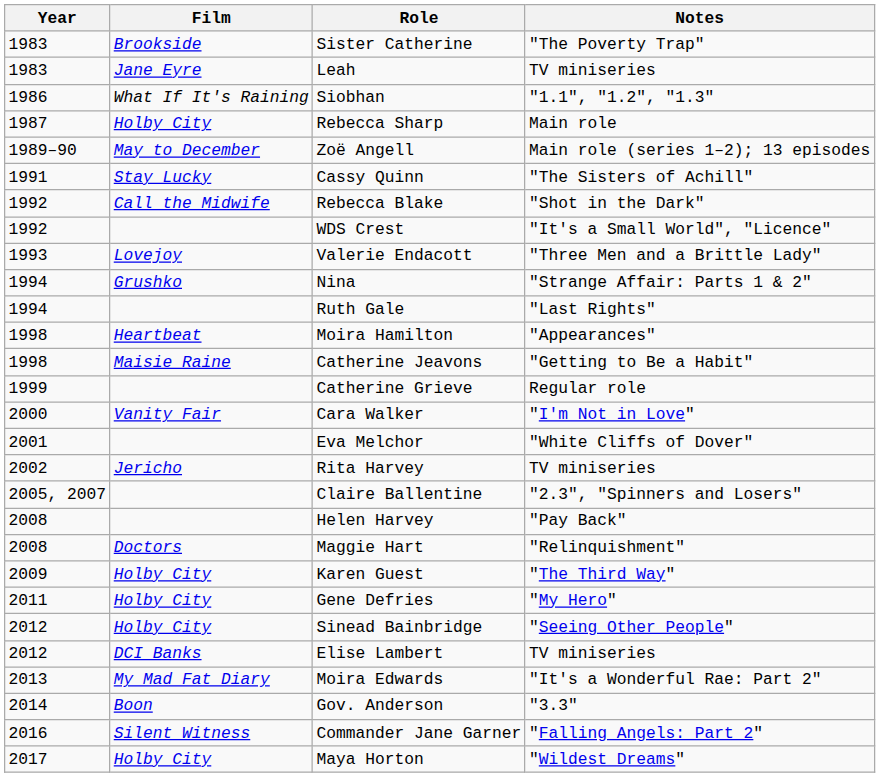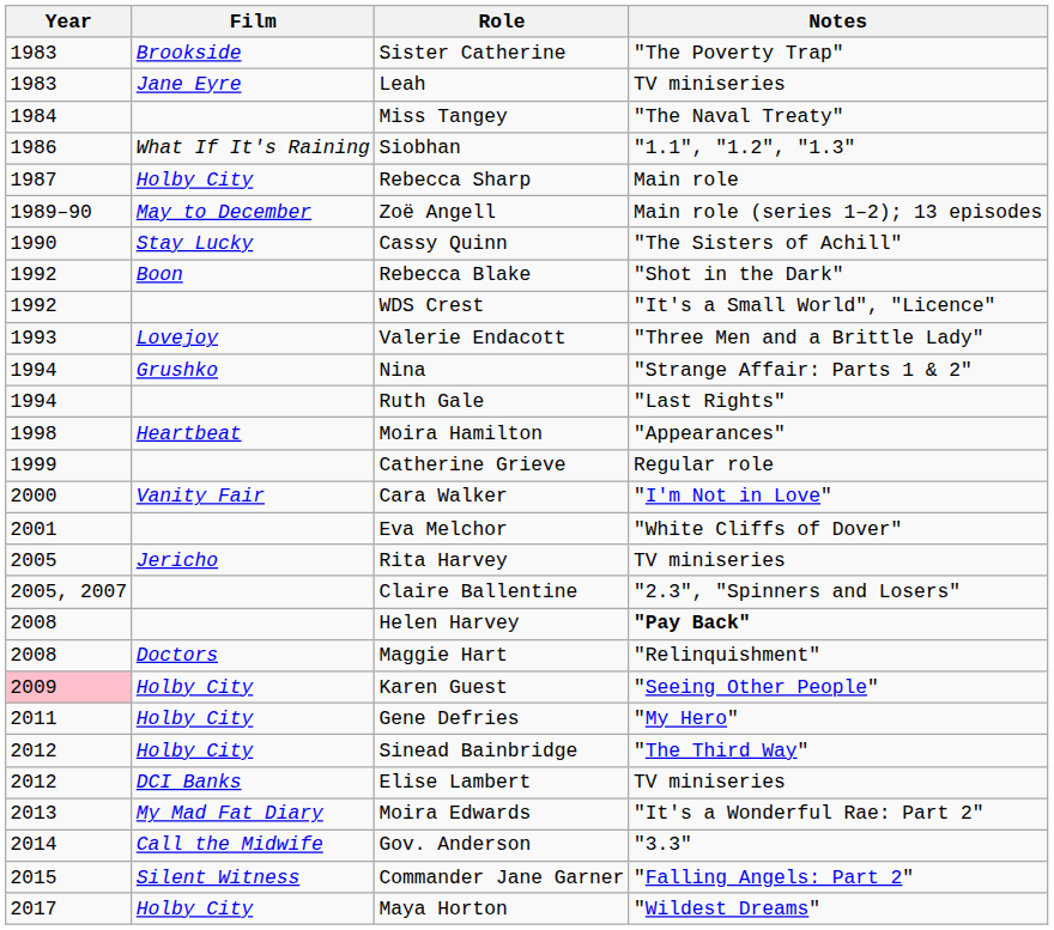 <table class="wikitable sortable">
 <tr>
 <th>Year</th>
 <th>Film</th>
 <th>Role</th>
 <th class="unsortable">Notes</th>
 </tr>
 <tr>
 <td>1983</td>
 <td><em><a href='#'>Brookside</a></em></td>
 <td>Sister Catherine</td>
 <td>"The Poverty Trap"</td>
 </tr>
 <tr>
 <td>1983</td>
 <td><em><a href='#'>Jane Eyre</a></em></td>
 <td>Leah</td>
 <td>TV miniseries</td>
 </tr>
 <tr>
+<td>1984</td>
+<td><em></em></td>
+<td>Miss Tangey</td>
+<td>"The Naval Treaty"</td>
+</tr>
+<tr>
 <td>1986</td>
 <td><em>What If It's Raining</em></td>
 <td>Siobhan</td>
 <td>"1.1", "1.2", "1.3"</td>
 </tr>
 <tr>
 <td>1987</td>
 <td><em><a href='#'>Holby City</a></em></td>
 <td>Rebecca Sharp</td>
 <td>Main role</td>
 </tr>
 <tr>
 <td>1989–90</td>
 <td><em><a href='#'>May to December</a></em></td>
 <td>Zoë Angell</td>
 <td>Main role (series 1–2); 13 episodes</td>
 </tr>
 <tr>
-<td>1991</td>
+<td>1990</td>
 <td><em><a href='#'>Stay Lucky</a></em></td>
 <td>Cassy Quinn</td>
 <td>"The Sisters of Achill"</td>
 </tr>
 <tr>
 <td>1992</td>
-<td><em><a href='#'>Call the Midwife</a></em></td>
+<td><em><a href='#'>Boon</a></em></td>
 <td>Rebecca Blake</td>
 <td>"Shot in the Dark"</td>
 </tr>
 <tr>
 <td>1992</td>
 <td><em></em></td>
 <td>WDS Crest</td>
 <td>"It's a Small World", "Licence"</td>
 </tr>
 <tr>
 <td>1993</td>
 <td><em><a href='#'>Lovejoy</a></em></td>
 <td>Valerie Endacott</td>
 <td>"Three Men and a Brittle Lady"</td>
 </tr>
 <tr>
 <td>1994</td>
 <td><em><a href='#'>Grushko</a></em></td>
 <td>Nina</td>
 <td>"Strange Affair: Parts 1 & 2"</td>
 </tr>
 <tr>
 <td>1994</td>
 <td><em></em></td>
 <td>Ruth Gale</td>
 <td>"Last Rights"</td>
 </tr>
 <tr>
 <td>1998</td>
 <td><em><a href='#'>Heartbeat</a></em></td>
 <td>Moira Hamilton</td>
 <td>"Appearances"</td>
 </tr>
 <tr>
-<td>1998</td>
-<td><em><a href='#'>Maisie Raine</a></em></td>
-<td>Catherine Jeavons</td>
-<td>"Getting to Be a Habit"</td>
-</tr>
-<tr>
 <td>1999</td>
 <td><em></em></td>
 <td>Catherine Grieve</td>
 <td>Regular role</td>
 </tr>
 <tr>
 <td>2000</td>
 <td><em><a href='#'>Vanity Fair</a></em></td>
 <td>Cara Walker</td>
 <td>"<a href='#'>I'm Not in Love</a>"</td>
 </tr>
 <tr>
 <td>2001</td>
 <td><em></em></td>
 <td>Eva Melchor</td>
 <td>"White Cliffs of Dover"</td>
 </tr>
 <tr>
-<td>2002</td>
+<td>2005</td>
 <td><em><a href='#'>Jericho</a></em></td>
 <td>Rita Harvey</td>
 <td>TV miniseries</td>
 </tr>
 <tr>
 <td>2005, 2007</td>
 <td><em></em></td>
 <td>Claire Ballentine</td>
 <td>"2.3", "Spinners and Losers"</td>
 </tr>
 <tr>
 <td>2008</td>
 <td><em></em></td>
 <td>Helen Harvey</td>
-<td>"Pay Back"</td>
+<td><strong>"Pay Back"</strong></td>
 </tr>
 <tr>
 <td>2008</td>
 <td><em><a href='#'>Doctors</a></em></td>
 <td>Maggie Hart</td>
 <td>"Relinquishment"</td>
 </tr>
 <tr>
-<td>2009</td>
+<td style="background: pink;">2009</td>
 <td><em><a href='#'>Holby City</a></em></td>
 <td>Karen Guest</td>
-<td>"<a href='#'>The Third Way</a>"</td>
+<td>"<a href='#'>Seeing Other People</a>"</td>
 </tr>
 <tr>
 <td>2011</td>
 <td><em><a href='#'>Holby City</a></em></td>
 <td>Gene Defries</td>
 <td>"<a href='#'>My Hero</a>"</td>
 </tr>
 <tr>
 <td>2012</td>
 <td><em><a href='#'>Holby City</a></em></td>
 <td>Sinead Bainbridge</td>
-<td>"<a href='#'>Seeing Other People</a>"</td>
+<td>"<a href='#'>The Third Way</a>"</td>
 </tr>
 <tr>
 <td>2012</td>
 <td><em><a href='#'>DCI Banks</a></em></td>
 <td>Elise Lambert</td>
 <td>TV miniseries</td>
 </tr>
 <tr>
 <td>2013</td>
 <td><em><a href='#'>My Mad Fat Diary</a></em></td>
 <td>Moira Edwards</td>
 <td>"It's a Wonderful Rae: Part 2"</td>
 </tr>
 <tr>
 <td>2014</td>
-<td><em><a href='#'>Boon</a></em></td>
+<td><em><a href='#'>Call the Midwife</a></em></td>
 <td>Gov. Anderson</td>
 <td>"3.3"</td>
 </tr>
 <tr>
-<td>2016</td>
+<td>2015</td>
 <td><em><a href='#'>Silent Witness</a></em></td>
 <td>Commander Jane Garner</td>
 <td>"<a href='#'>Falling Angels: Part 2</a>"</td>
 </tr>
 <tr>
 <td>2017</td>
 <td><em><a href='#'>Holby City</a></em></td>
 <td>Maya Horton</td>
 <td>"<a href='#'>Wildest Dreams</a>"</td>
 </tr>
 </table>
